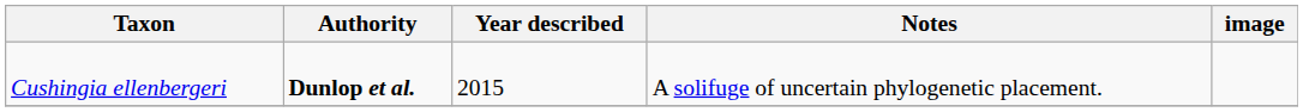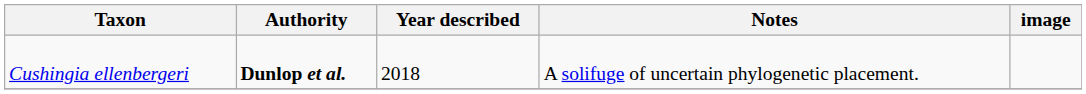 <table class="wikitable sortable" align="center" width="100%">
 <tr>
 <th>Taxon</th>
 <th>Authority</th>
 <th>Year described</th>
 <th>Notes</th>
 <th>image</th>
 </tr>
 <tr>
 <td><br><em><a href='#'>Cushingia ellenbergeri</a></em></td>
 <td><strong><br>Dunlop <em>et al.</em></strong></td>
-<td><br>2015</td>
+<td><br>2018</td>
 <td><br>A <a href='#'>solifuge</a> of uncertain phylogenetic placement.</td>
 <td></td>
 </tr>
 <tr>
 </tr>
 </table>
